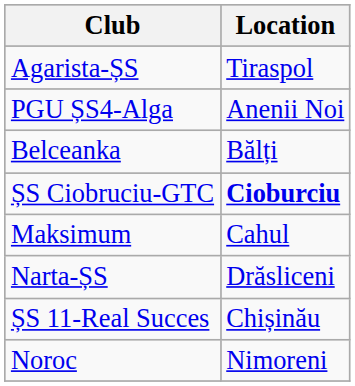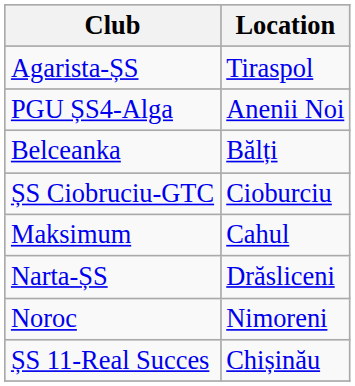 <table class="wikitable sortable">
 <tr>
 <th>Club</th>
 <th>Location</th>
 </tr>
 <tr>
 <td><a href='#'>Agarista-ȘS</a></td>
 <td><a href='#'>Tiraspol</a></td>
 </tr>
 <tr>
 <td><a href='#'>PGU ȘS4-Alga</a></td>
 <td><a href='#'>Anenii Noi</a></td>
 </tr>
 <tr>
 <td><a href='#'>Belceanka</a></td>
 <td><a href='#'>Bălți</a></td>
 </tr>
 <tr>
 <td><a href='#'>ȘS Ciobruciu-GTC</a></td>
-<td><strong><a href='#'>Cioburciu</a></strong></td>
+<td><a href='#'>Cioburciu</a></td>
 </tr>
 <tr>
 <td><a href='#'>Maksimum</a></td>
 <td><a href='#'>Cahul</a></td>
 </tr>
 <tr>
 <td><a href='#'>Narta-ȘS</a></td>
 <td><a href='#'>Drăsliceni</a></td>
 </tr>
 <tr>
+<td><a href='#'>Noroc</a></td>
+<td><a href='#'>Nimoreni</a></td>
+</tr>
+<tr>
 <td><a href='#'>ȘS 11-Real Succes</a></td>
 <td><a href='#'>Chișinău</a></td>
 </tr>
-<tr>
-<td><a href='#'>Noroc</a></td>
-<td><a href='#'>Nimoreni</a></td>
-</tr>
 </table>
